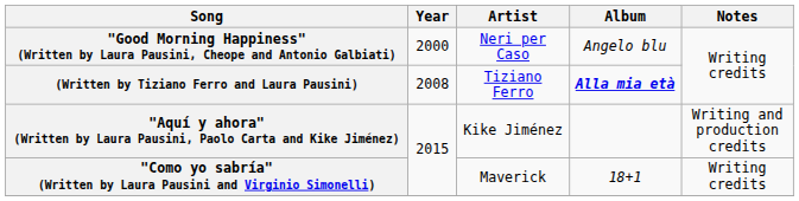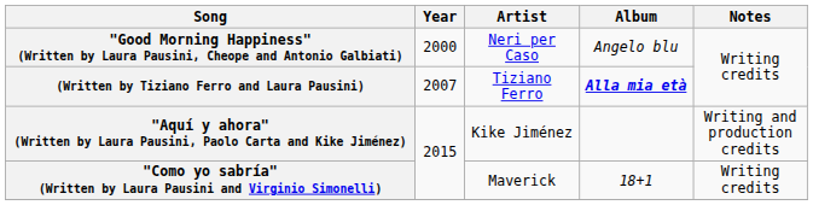 <table class="wikitable plainrowheaders" style="text-align:center;" border="1">
 <tr>
 <th scope="col" style="width:375px;">Song</th>
 <th scope="col" style="width:40px;">Year</th>
 <th scope="col" style="width:100px;">Artist</th>
 <th scope="col" style="width:100px;">Album</th>
 <th scope="col" style="width:100px;">Notes</th>
 </tr>
 <tr>
 <th scope="row">"Good Morning Happiness"<br><small>(Written by Laura Pausini, Cheope and Antonio Galbiati)</small></th>
 <td>2000</td>
 <td><a href='#'>Neri per Caso</a></td>
 <td><em>Angelo blu</em></td>
 <td rowspan="2">Writing credits</td>
 </tr>
 <tr>
 <th scope="row"><small>(Written by Tiziano Ferro and Laura Pausini)</small></th>
-<td>2008</td>
+<td>2007</td>
 <td><a href='#'>Tiziano Ferro</a></td>
 <td><strong><em><a href='#'>Alla mia età</a></em></strong></td>
 </tr>
 <tr>
 <th scope="row">"Aquí y ahora"<br><small>(Written by Laura Pausini, Paolo Carta and Kike Jiménez)</small></th>
 <td rowspan="2">2015</td>
 <td>Kike Jiménez</td>
 <td></td>
 <td>Writing and production credits</td>
 </tr>
 <tr>
 <th scope="row">"Como yo sabría"<br><small>(Written by Laura Pausini and <a href='#'>Virginio Simonelli</a>)</small></th>
 <td>Maverick</td>
 <td><em>18+1</em></td>
 <td>Writing credits</td>
 </tr>
 <tr>
 </tr>
 </table>
